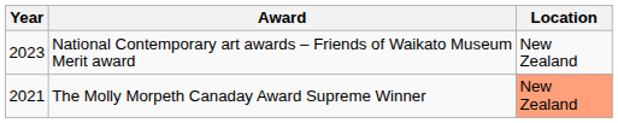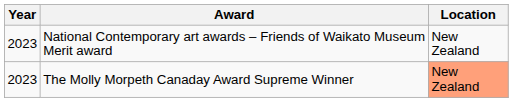 <table class="wikitable">
 <tr>
 <th>Year</th>
 <th>Award</th>
 <th>Location</th>
 </tr>
 <tr>
 <td>2023</td>
 <td>National Contemporary art awards – Friends of Waikato Museum Merit award</td>
 <td>New Zealand</td>
 </tr>
 <tr>
-<td>2021</td>
+<td>2023</td>
 <td>The Molly Morpeth Canaday Award Supreme Winner</td>
 <td style="background: lightsalmon;">New Zealand</td>
 </tr>
 </table>
